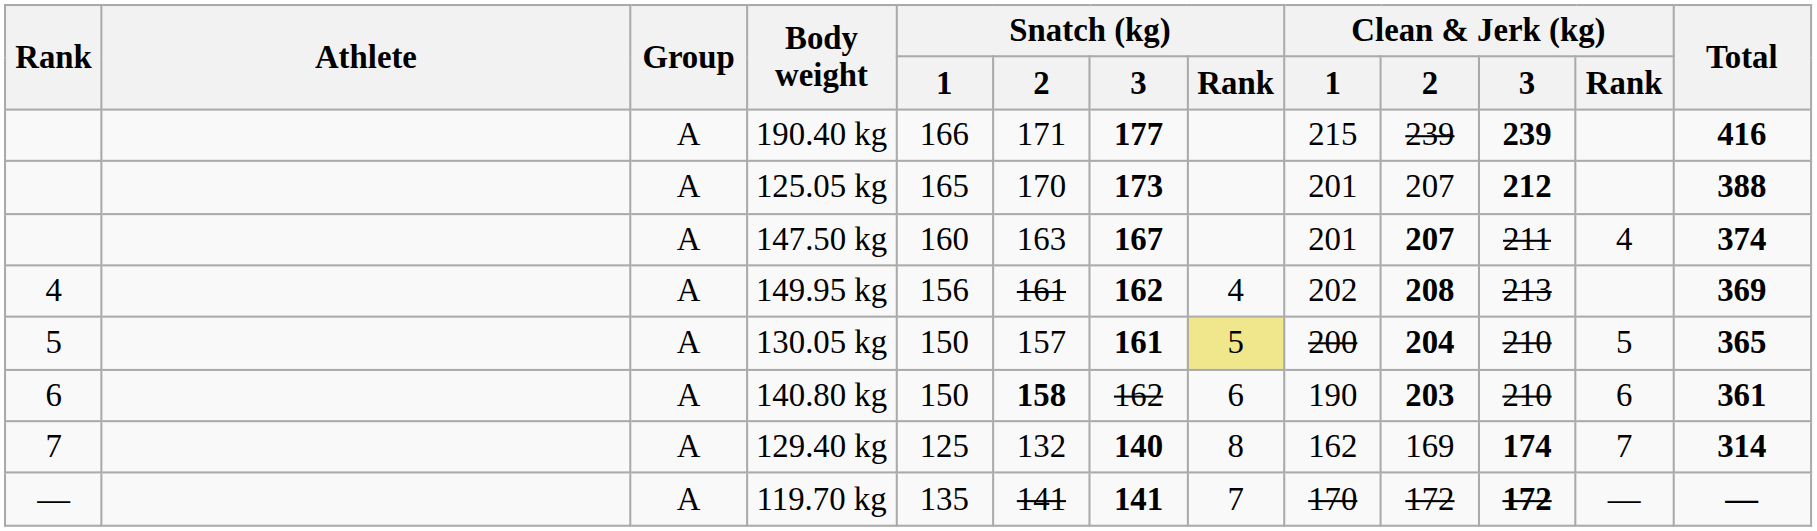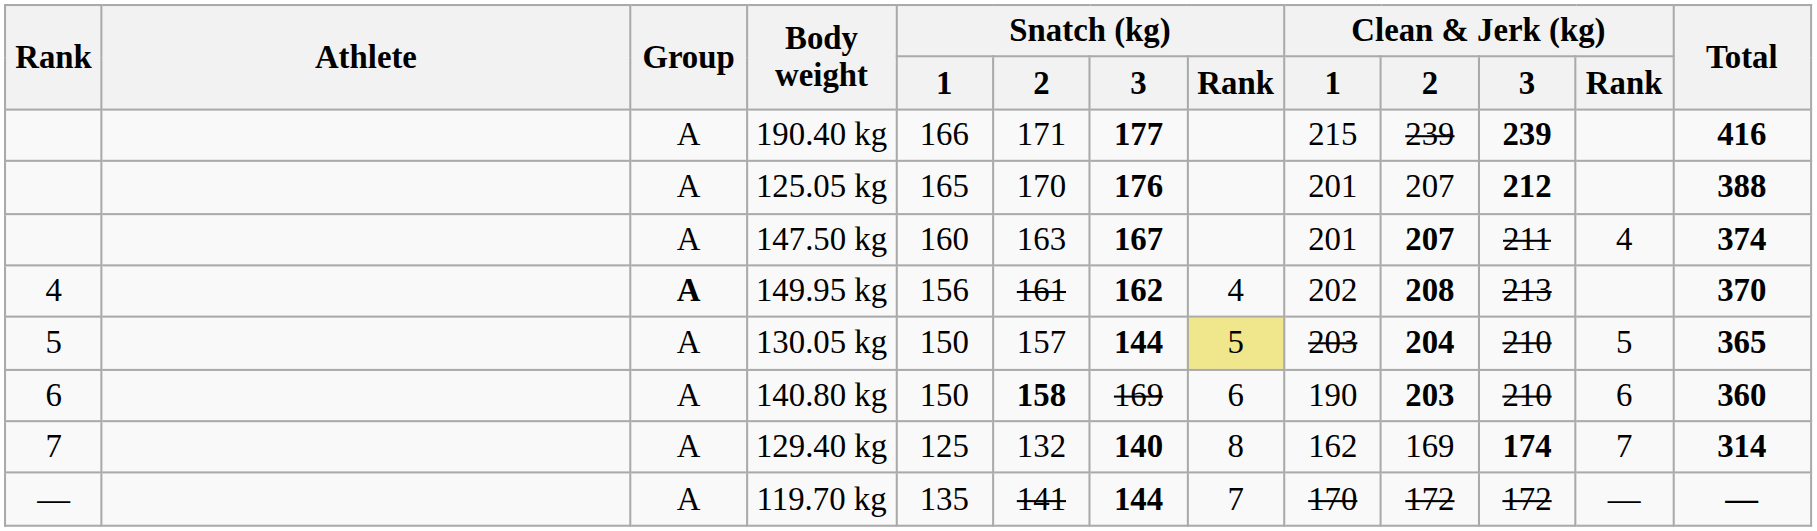 <table class = "wikitable" style="text-align:center;">
 <tr>
 <th rowspan=2 width=40>Rank</th>
 <th rowspan=2 width=250>Athlete</th>
 <th rowspan=2 width=50>Group</th>
 <th rowspan=2 width=65>Body weight</th>
 <th colspan=4>Snatch (kg)</th>
 <th colspan=4>Clean & Jerk (kg)</th>
 <th rowspan=2 width=60>Total</th>
 </tr>
 <tr>
 <th width=40>1</th>
 <th width=40>2</th>
 <th width=40>3</th>
 <th width=40>Rank</th>
 <th width=40>1</th>
 <th width=40>2</th>
 <th width=40>3</th>
 <th width=40>Rank</th>
 </tr>
 <tr>
 <td></td>
 <td align=left></td>
 <td>A</td>
 <td>190.40 kg</td>
 <td>166</td>
 <td>171</td>
 <td><strong>177</strong></td>
 <td></td>
 <td>215</td>
 <td><s>239</s></td>
 <td><strong>239</strong></td>
 <td></td>
 <td><strong>416</strong></td>
 </tr>
 <tr>
 <td></td>
 <td align=left></td>
 <td>A</td>
 <td>125.05 kg</td>
 <td>165</td>
 <td>170</td>
-<td><strong>173</strong></td>
+<td><strong>176</strong></td>
 <td></td>
 <td>201</td>
 <td>207</td>
 <td><strong>212</strong></td>
 <td></td>
 <td><strong>388</strong></td>
 </tr>
 <tr>
 <td></td>
 <td align=left></td>
 <td>A</td>
 <td>147.50 kg</td>
 <td>160</td>
 <td>163</td>
 <td><strong>167</strong></td>
 <td></td>
 <td>201</td>
 <td><strong>207</strong></td>
 <td><s>211</s></td>
 <td>4</td>
 <td><strong>374</strong></td>
 </tr>
 <tr>
 <td>4</td>
 <td align=left></td>
-<td>A</td>
+<td><strong>A</strong></td>
 <td>149.95 kg</td>
 <td>156</td>
 <td><s>161</s></td>
 <td><strong>162</strong></td>
 <td>4</td>
 <td>202</td>
 <td><strong>208</strong></td>
 <td><s>213</s></td>
 <td></td>
-<td><strong>369</strong></td>
+<td><strong>370</strong></td>
 </tr>
 <tr>
 <td>5</td>
 <td align=left></td>
 <td>A</td>
 <td>130.05 kg</td>
 <td>150</td>
 <td>157</td>
-<td><strong>161</strong></td>
+<td><strong>144</strong></td>
 <td style="background: khaki;">5</td>
-<td><s>200</s></td>
+<td><s>203</s></td>
 <td><strong>204</strong></td>
 <td><s>210</s></td>
 <td>5</td>
 <td><strong>365</strong></td>
 </tr>
 <tr>
 <td>6</td>
 <td align=left></td>
 <td>A</td>
 <td>140.80 kg</td>
 <td>150</td>
 <td><strong>158</strong></td>
-<td><s>162</s></td>
+<td><s>169</s></td>
 <td>6</td>
 <td>190</td>
 <td><strong>203</strong></td>
 <td><s>210</s></td>
 <td>6</td>
-<td><strong>361</strong></td>
+<td><strong>360</strong></td>
 </tr>
 <tr>
 <td>7</td>
 <td align=left></td>
 <td>A</td>
 <td>129.40 kg</td>
 <td>125</td>
 <td>132</td>
 <td><strong>140</strong></td>
 <td>8</td>
 <td>162</td>
 <td>169</td>
 <td><strong>174</strong></td>
 <td>7</td>
 <td><strong>314</strong></td>
 </tr>
 <tr>
 <td>—</td>
 <td align=left></td>
 <td>A</td>
 <td>119.70 kg</td>
 <td>135</td>
 <td><s>141</s></td>
-<td><strong>141</strong></td>
+<td><strong>144</strong></td>
 <td>7</td>
 <td><s>170</s></td>
 <td><s>172</s></td>
-<td><strong><s>172</s></strong></td>
+<td><s>172</s></td>
 <td>—</td>
 <td><strong>—</strong></td>
 </tr>
 </table>
